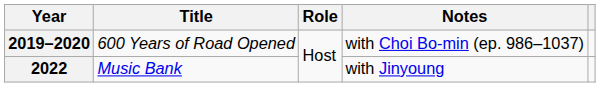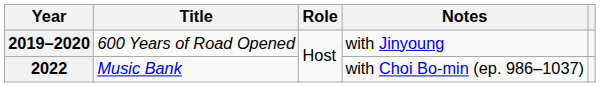 <table class="wikitable plainrowheaders sortable">
 <tr>
 <th scope="col">Year</th>
 <th scope="col">Title</th>
 <th scope="col">Role</th>
 <th scope="col">Notes</th>
 <th scope="col" class="unsortable"></th>
 </tr>
 <tr>
 <th scope="row">2019–2020</th>
 <td><em>600 Years of Road Opened</em></td>
 <td rowspan="2">Host</td>
-<td>with <a href='#'>Choi Bo-min</a> (ep. 986–1037)</td>
+<td>with <a href='#'>Jinyoung</a></td>
 <td style="text-align:center"></td>
 </tr>
 <tr>
 <th scope="row">2022</th>
 <td><em><a href='#'>Music Bank</a></em></td>
-<td>with <a href='#'>Jinyoung</a></td>
+<td>with <a href='#'>Choi Bo-min</a> (ep. 986–1037)</td>
 <td style="text-align:center"></td>
 </tr>
 </table>
